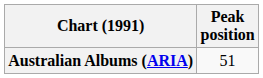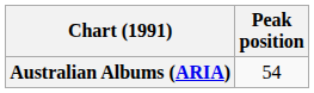 <table class="wikitable sortable plainrowheaders">
 <tr>
 <th>Chart (1991)</th>
 <th>Peak<br>position</th>
 </tr>
 <tr>
 <th scope="row">Australian Albums (<a href='#'>ARIA</a>)</th>
-<td align="center">51</td>
+<td align="center">54</td>
 </tr>
 <tr>
 </tr>
 <tr>
 </tr>
 <tr>
 </tr>
 <tr>
 </tr>
 </table>
